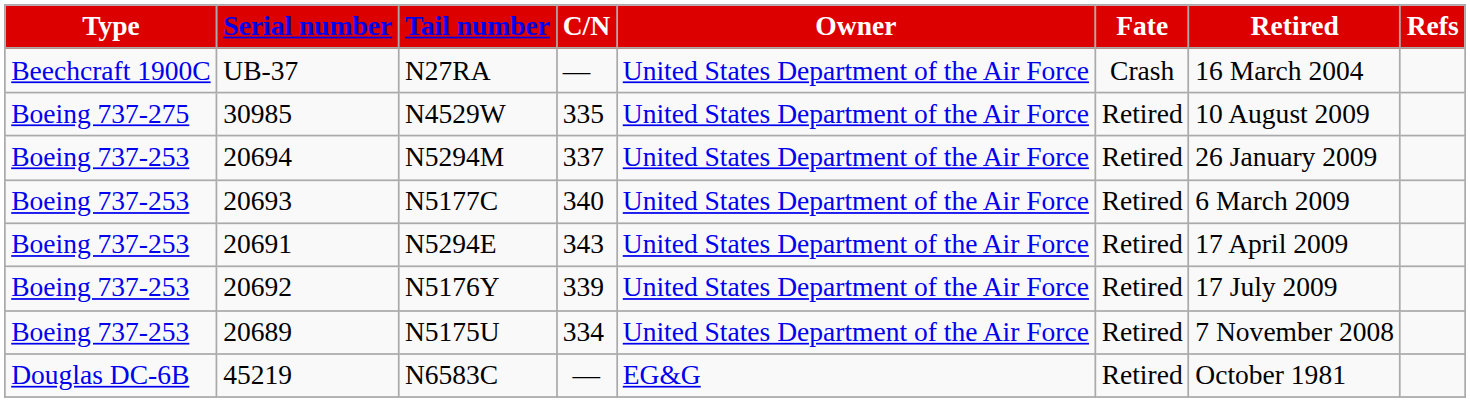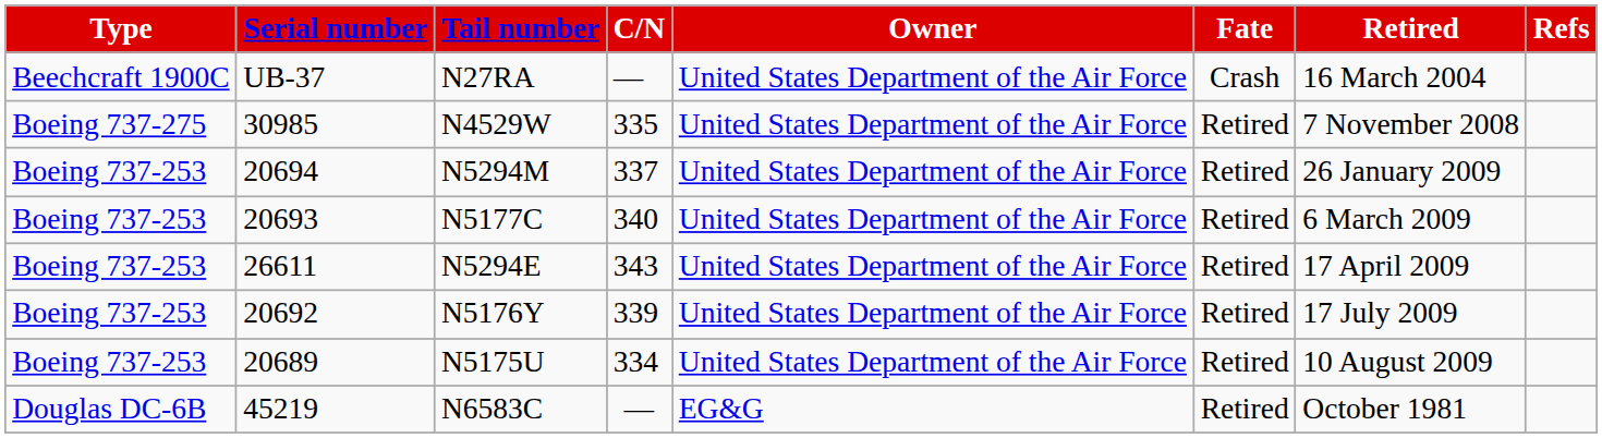 <table class="sortable wikitable">
 <tr>
 <th style="background:#dd0000; color:white;">Type</th>
 <th style="background:#dd0000; color:white;"><a href='#'>Serial number</a></th>
 <th style="background:#dd0000; color:white;"><a href='#'>Tail number</a></th>
 <th style="background:#dd0000; color:white;">C/N</th>
 <th style="background:#dd0000; color:white;">Owner</th>
 <th style="background:#dd0000; color:white;">Fate</th>
 <th style="background:#dd0000; color:white;">Retired</th>
 <th style="background:#dd0000; color:white;" class="unsortable">Refs</th>
 </tr>
 <tr>
 <td><a href='#'>Beechcraft 1900C</a></td>
 <td>UB-37</td>
 <td>N27RA</td>
 <td>—</td>
 <td><a href='#'>United States Department of the Air Force</a></td>
 <td align=center>Crash</td>
 <td>16 March 2004</td>
 <td align=center></td>
 </tr>
 <tr>
 <td><a href='#'>Boeing 737-275</a></td>
 <td>30985</td>
 <td>N4529W</td>
 <td>335</td>
 <td><a href='#'>United States Department of the Air Force</a></td>
 <td align=center>Retired</td>
-<td>10 August 2009</td>
+<td>7 November 2008</td>
 <td align=center></td>
 </tr>
 <tr>
 <td><a href='#'>Boeing 737-253</a></td>
 <td>20694</td>
 <td>N5294M</td>
 <td>337</td>
 <td><a href='#'>United States Department of the Air Force</a></td>
 <td align=center>Retired</td>
 <td>26 January 2009</td>
 <td align=center></td>
 </tr>
 <tr>
 <td><a href='#'>Boeing 737-253</a></td>
 <td>20693</td>
 <td>N5177C</td>
 <td>340</td>
 <td><a href='#'>United States Department of the Air Force</a></td>
 <td align=center>Retired</td>
 <td>6 March 2009</td>
 <td align=center></td>
 </tr>
 <tr>
 <td><a href='#'>Boeing 737-253</a></td>
-<td>20691</td>
+<td>26611</td>
 <td>N5294E</td>
 <td>343</td>
 <td><a href='#'>United States Department of the Air Force</a></td>
 <td align=center>Retired</td>
 <td>17 April 2009</td>
 <td align=center></td>
 </tr>
 <tr>
 <td><a href='#'>Boeing 737-253</a></td>
 <td>20692</td>
 <td>N5176Y</td>
 <td>339</td>
 <td><a href='#'>United States Department of the Air Force</a></td>
 <td align=center>Retired</td>
 <td>17 July 2009</td>
 <td align=center></td>
 </tr>
 <tr>
 <td><a href='#'>Boeing 737-253</a></td>
 <td>20689</td>
 <td>N5175U</td>
 <td>334</td>
 <td><a href='#'>United States Department of the Air Force</a></td>
 <td align=center>Retired</td>
-<td>7 November 2008</td>
+<td>10 August 2009</td>
 <td align=center></td>
 </tr>
 <tr>
 <td><a href='#'>Douglas DC-6B</a></td>
 <td>45219</td>
 <td>N6583C</td>
 <td align=center>—</td>
 <td><a href='#'>EG&G</a></td>
 <td align=center>Retired</td>
 <td>October 1981</td>
 <td align=center></td>
 </tr>
 </table>
